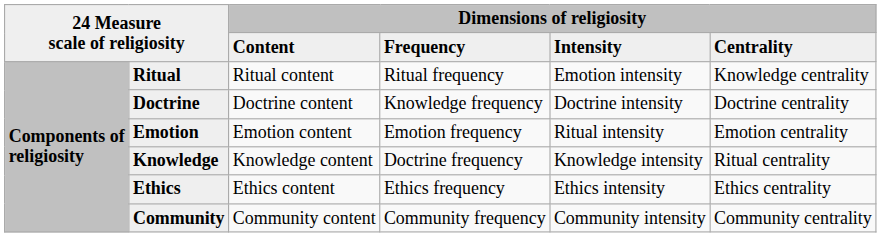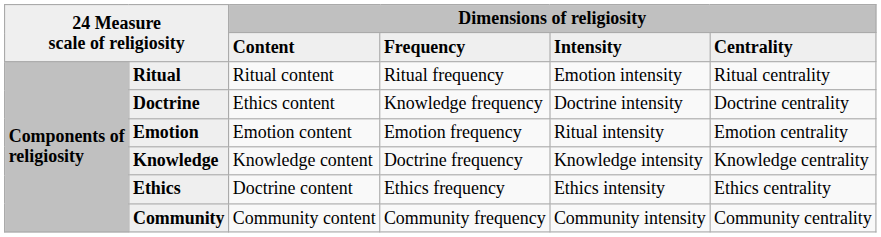 <table class="wikitable">
 <tr>
 <th rowspan="2" colspan="2" style="font-weight:bold; background-color:#efefef;">24 Measure <br>scale of religiosity<br></th>
 <th colspan="4" style="text-align: center; font-weight:bold; background-color:#c0c0c0;">Dimensions of religiosity</th>
 </tr>
 <tr>
 <td style="font-weight:bold; background-color:#efefef;">Content</td>
 <td style="font-weight:bold; background-color:#efefef;">Frequency</td>
 <td style="font-weight:bold; background-color:#efefef;">Intensity</td>
 <td style="font-weight:bold; background-color:#efefef;">Centrality</td>
 </tr>
 <tr>
 <td rowspan="6" style="font-weight:bold; background-color:#c0c0c0;">Components of <br>religiosity<br></td>
 <td style="font-weight:bold; background-color:#efefef;">Ritual</td>
 <td>Ritual content</td>
 <td>Ritual frequency</td>
 <td>Emotion intensity</td>
-<td>Knowledge centrality</td>
+<td>Ritual centrality</td>
 </tr>
 <tr>
 <td style="font-weight:bold; background-color:#efefef;">Doctrine</td>
-<td>Doctrine content</td>
+<td>Ethics content</td>
 <td>Knowledge frequency</td>
 <td>Doctrine intensity</td>
 <td>Doctrine centrality</td>
 </tr>
 <tr>
 <td style="font-weight:bold; background-color:#efefef;">Emotion</td>
 <td>Emotion content</td>
 <td>Emotion frequency</td>
 <td>Ritual intensity</td>
 <td>Emotion centrality</td>
 </tr>
 <tr>
 <td style="font-weight:bold; background-color:#efefef;">Knowledge</td>
 <td>Knowledge content</td>
 <td>Doctrine frequency</td>
 <td>Knowledge intensity</td>
-<td>Ritual centrality</td>
+<td>Knowledge centrality</td>
 </tr>
 <tr>
 <td style="font-weight:bold; background-color:#efefef;">Ethics</td>
-<td>Ethics content</td>
+<td>Doctrine content</td>
 <td>Ethics frequency</td>
 <td>Ethics intensity</td>
 <td>Ethics centrality</td>
 </tr>
 <tr>
 <td style="font-weight:bold; background-color:#efefef;">Community</td>
 <td>Community content</td>
 <td>Community frequency</td>
 <td>Community intensity</td>
 <td>Community centrality</td>
 </tr>
 </table>
